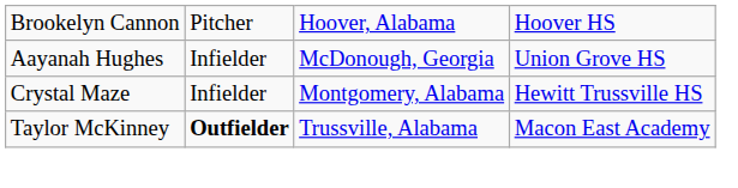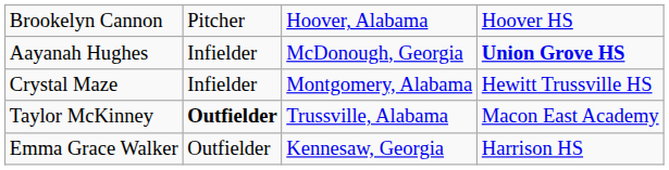 <table class="wikitable">
 <tr>
 <td>Brookelyn Cannon</td>
 <td>Pitcher</td>
 <td><a href='#'>Hoover, Alabama</a></td>
 <td><a href='#'>Hoover HS</a></td>
 </tr>
 <tr>
 <td>Aayanah Hughes</td>
 <td>Infielder</td>
 <td><a href='#'>McDonough, Georgia</a></td>
-<td><a href='#'>Union Grove HS</a></td>
+<td><strong><a href='#'>Union Grove HS</a></strong></td>
 </tr>
 <tr>
 <td>Crystal Maze</td>
 <td>Infielder</td>
 <td><a href='#'>Montgomery, Alabama</a></td>
 <td><a href='#'>Hewitt Trussville HS</a></td>
 </tr>
 <tr>
 <td>Taylor McKinney</td>
 <td><strong>Outfielder</strong></td>
 <td><a href='#'>Trussville, Alabama</a></td>
 <td><a href='#'>Macon East Academy</a></td>
 </tr>
+<tr>
+<td>Emma Grace Walker</td>
+<td>Outfielder</td>
+<td><a href='#'>Kennesaw, Georgia</a></td>
+<td><a href='#'>Harrison HS</a></td>
+</tr>
 </table>
